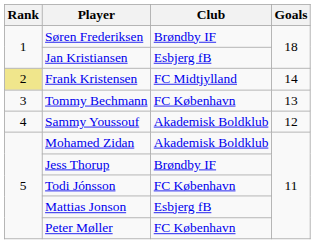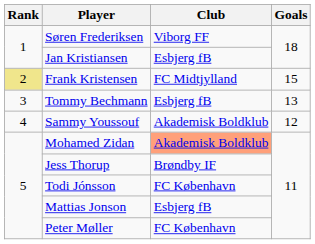 <table class="wikitable" style="text-align: center;">
 <tr>
 <th>Rank</th>
 <th>Player</th>
 <th>Club</th>
 <th>Goals</th>
 </tr>
 <tr>
 <td rowspan="2">1</td>
 <td align="left"> <a href='#'>Søren Frederiksen</a></td>
-<td align="left"><a href='#'>Brøndby IF</a></td>
+<td align="left"><a href='#'>Viborg FF</a></td>
 <td rowspan="2">18</td>
 </tr>
 <tr>
 <td align="left"> <a href='#'>Jan Kristiansen</a></td>
 <td align="left"><a href='#'>Esbjerg fB</a></td>
 </tr>
 <tr>
 <td style="background: khaki;">2</td>
 <td align="left"> <a href='#'>Frank Kristensen</a></td>
 <td align="left"><a href='#'>FC Midtjylland</a></td>
-<td>14</td>
+<td>15</td>
 </tr>
 <tr>
 <td>3</td>
 <td align="left"> <a href='#'>Tommy Bechmann</a></td>
-<td align="left"><a href='#'>FC København</a></td>
+<td align="left"><a href='#'>Esbjerg fB</a></td>
 <td>13</td>
 </tr>
 <tr>
 <td>4</td>
 <td align="left"> <a href='#'>Sammy Youssouf</a></td>
 <td align="left"><a href='#'>Akademisk Boldklub</a></td>
 <td>12</td>
 </tr>
 <tr>
 <td rowspan="5">5</td>
 <td align="left"> <a href='#'>Mohamed Zidan</a></td>
-<td align="left"><a href='#'>Akademisk Boldklub</a></td>
+<td align="left" style="background: lightsalmon;"><a href='#'>Akademisk Boldklub</a></td>
 <td rowspan="5">11</td>
 </tr>
 <tr>
 <td align="left"> <a href='#'>Jess Thorup</a></td>
 <td align="left"><a href='#'>Brøndby IF</a></td>
 </tr>
 <tr>
 <td align="left"> <a href='#'>Todi Jónsson</a></td>
 <td align="left"><a href='#'>FC København</a></td>
 </tr>
 <tr>
 <td align="left"> <a href='#'>Mattias Jonson</a></td>
 <td align="left"><a href='#'>Esbjerg fB</a></td>
 </tr>
 <tr>
 <td align="left"> <a href='#'>Peter Møller</a></td>
 <td align="left"><a href='#'>FC København</a></td>
 </tr>
 </table>
